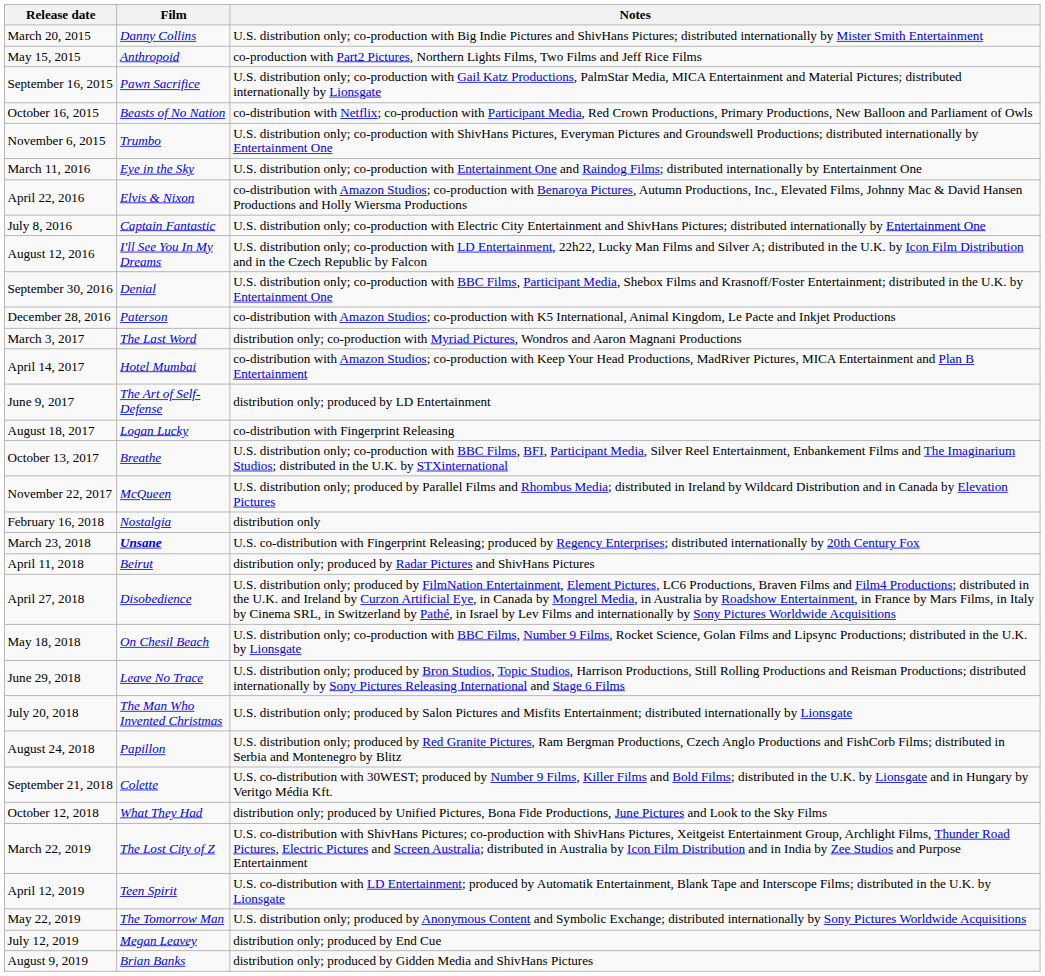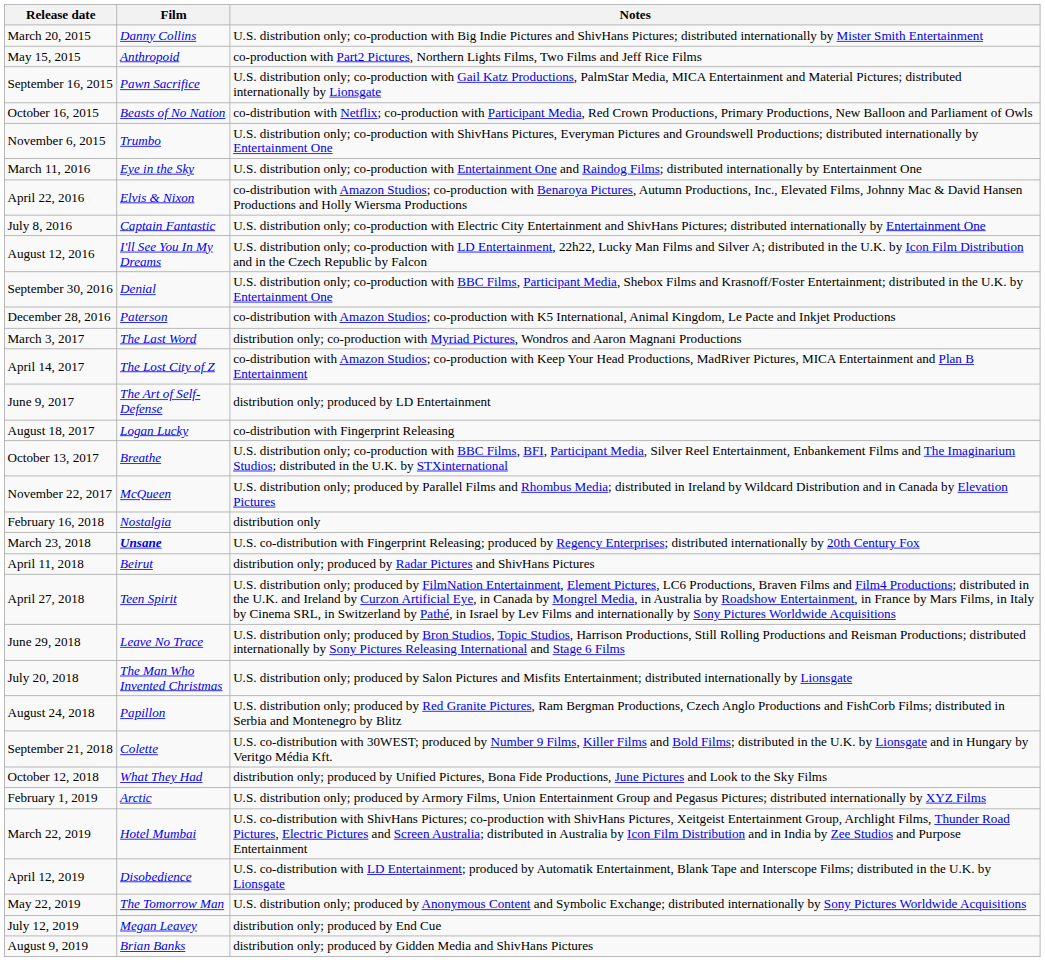 <table class="wikitable sortable" style="width:100%;">
 <tr>
 <th scope="col" style="width:130px;">Release date</th>
 <th>Film</th>
 <th>Notes</th>
 </tr>
 <tr>
 <td>March 20, 2015</td>
 <td><em><a href='#'>Danny Collins</a></em></td>
 <td>U.S. distribution only; co-production with Big Indie Pictures and ShivHans Pictures; distributed internationally by <a href='#'>Mister Smith Entertainment</a></td>
 </tr>
 <tr>
 <td>May 15, 2015</td>
 <td><em><a href='#'>Anthropoid</a></em></td>
 <td>co-production with <a href='#'>Part2 Pictures</a>, Northern Lights Films, Two Films and Jeff Rice Films</td>
 </tr>
 <tr>
 <td>September 16, 2015</td>
 <td><em><a href='#'>Pawn Sacrifice</a></em></td>
 <td>U.S. distribution only; co-production with <a href='#'>Gail Katz Productions</a>, PalmStar Media, MICA Entertainment and Material Pictures; distributed internationally by <a href='#'>Lionsgate</a></td>
 </tr>
 <tr>
 <td>October 16, 2015</td>
 <td><em><a href='#'>Beasts of No Nation</a></em></td>
 <td>co-distribution with <a href='#'>Netflix</a>; co-production with <a href='#'>Participant Media</a>, Red Crown Productions, Primary Productions, New Balloon and Parliament of Owls</td>
 </tr>
 <tr>
 <td>November 6, 2015</td>
 <td><em><a href='#'>Trumbo</a></em></td>
 <td>U.S. distribution only; co-production with ShivHans Pictures, Everyman Pictures and Groundswell Productions; distributed internationally by <a href='#'>Entertainment One</a></td>
 </tr>
 <tr>
 <td>March 11, 2016</td>
 <td><em><a href='#'>Eye in the Sky</a></em></td>
 <td>U.S. distribution only; co-production with <a href='#'>Entertainment One</a> and <a href='#'>Raindog Films</a>; distributed internationally by Entertainment One</td>
 </tr>
 <tr>
 <td>April 22, 2016</td>
 <td><em><a href='#'>Elvis & Nixon</a></em></td>
 <td>co-distribution with <a href='#'>Amazon Studios</a>; co-production with <a href='#'>Benaroya Pictures</a>, Autumn Productions, Inc., Elevated Films, Johnny Mac & David Hansen Productions and Holly Wiersma Productions</td>
 </tr>
 <tr>
 <td>July 8, 2016</td>
 <td><em><a href='#'>Captain Fantastic</a></em></td>
 <td>U.S. distribution only; co-production with Electric City Entertainment and ShivHans Pictures; distributed internationally by <a href='#'>Entertainment One</a></td>
 </tr>
 <tr>
 <td>August 12, 2016</td>
 <td><em><a href='#'>I'll See You In My Dreams</a></em></td>
 <td>U.S. distribution only; co-production with <a href='#'>LD Entertainment</a>, 22h22, Lucky Man Films and Silver A; distributed in the U.K. by <a href='#'>Icon Film Distribution</a> and in the Czech Republic by Falcon</td>
 </tr>
 <tr>
 <td>September 30, 2016</td>
 <td><em><a href='#'>Denial</a></em></td>
 <td>U.S. distribution only; co-production with <a href='#'>BBC Films</a>, <a href='#'>Participant Media</a>, Shebox Films and Krasnoff/Foster Entertainment; distributed in the U.K. by <a href='#'>Entertainment One</a></td>
 </tr>
 <tr>
 <td>December 28, 2016</td>
 <td><em><a href='#'>Paterson</a></em></td>
 <td>co-distribution with <a href='#'>Amazon Studios</a>; co-production with K5 International, Animal Kingdom, Le Pacte and Inkjet Productions</td>
 </tr>
 <tr>
 <td>March 3, 2017</td>
 <td><em><a href='#'>The Last Word</a></em></td>
 <td>distribution only; co-production with <a href='#'>Myriad Pictures</a>, Wondros and Aaron Magnani Productions</td>
 </tr>
 <tr>
 <td>April 14, 2017</td>
-<td><em><a href='#'>Hotel Mumbai</a></em></td>
+<td><em><a href='#'>The Lost City of Z</a></em></td>
 <td>co-distribution with <a href='#'>Amazon Studios</a>; co-production with Keep Your Head Productions, MadRiver Pictures, MICA Entertainment and <a href='#'>Plan B Entertainment</a></td>
 </tr>
 <tr>
 <td>June 9, 2017</td>
 <td><em><a href='#'>The Art of Self-Defense</a></em></td>
 <td>distribution only; produced by LD Entertainment</td>
 </tr>
 <tr>
 <td>August 18, 2017</td>
 <td><em><a href='#'>Logan Lucky</a></em></td>
 <td>co-distribution with Fingerprint Releasing</td>
 </tr>
 <tr>
 <td>October 13, 2017</td>
 <td><em><a href='#'>Breathe</a></em></td>
 <td>U.S. distribution only; co-production with <a href='#'>BBC Films</a>, <a href='#'>BFI</a>, <a href='#'>Participant Media</a>, Silver Reel Entertainment, Enbankement Films and <a href='#'>The Imaginarium Studios</a>; distributed in the U.K. by <a href='#'>STXinternational</a></td>
 </tr>
 <tr>
 <td>November 22, 2017</td>
 <td><em><a href='#'>McQueen</a></em></td>
 <td>U.S. distribution only; produced by Parallel Films and <a href='#'>Rhombus Media</a>; distributed in Ireland by Wildcard Distribution and in Canada by <a href='#'>Elevation Pictures</a></td>
 </tr>
 <tr>
 <td>February 16, 2018</td>
 <td><em><a href='#'>Nostalgia</a></em></td>
 <td>distribution only</td>
 </tr>
 <tr>
 <td>March 23, 2018</td>
 <td><strong><em><a href='#'>Unsane</a></em></strong></td>
 <td>U.S. co-distribution with Fingerprint Releasing; produced by <a href='#'>Regency Enterprises</a>; distributed internationally by <a href='#'>20th Century Fox</a></td>
 </tr>
 <tr>
 <td>April 11, 2018</td>
 <td><em><a href='#'>Beirut</a></em></td>
 <td>distribution only; produced by <a href='#'>Radar Pictures</a> and ShivHans Pictures</td>
 </tr>
 <tr>
 <td>April 27, 2018</td>
-<td><em><a href='#'>Disobedience</a></em></td>
+<td><em><a href='#'>Teen Spirit</a></em></td>
 <td>U.S. distribution only; produced by <a href='#'>FilmNation Entertainment</a>, <a href='#'>Element Pictures</a>, LC6 Productions, Braven Films and <a href='#'>Film4 Productions</a>; distributed in the U.K. and Ireland by <a href='#'>Curzon Artificial Eye</a>, in Canada by <a href='#'>Mongrel Media</a>, in Australia by <a href='#'>Roadshow Entertainment</a>, in France by Mars Films, in Italy by Cinema SRL, in Switzerland by <a href='#'>Pathé</a>, in Israel by Lev Films and internationally by <a href='#'>Sony Pictures Worldwide Acquisitions</a></td>
-</tr>
-<tr>
-<td>May 18, 2018</td>
-<td><em><a href='#'>On Chesil Beach</a></em></td>
-<td>U.S. distribution only; co-production with <a href='#'>BBC Films</a>, <a href='#'>Number 9 Films</a>, Rocket Science, Golan Films and Lipsync Productions; distributed in the U.K. by <a href='#'>Lionsgate</a></td>
 </tr>
 <tr>
 <td>June 29, 2018</td>
 <td><em><a href='#'>Leave No Trace</a></em></td>
 <td>U.S. distribution only; produced by <a href='#'>Bron Studios</a>, <a href='#'>Topic Studios</a>, Harrison Productions, Still Rolling Productions and Reisman Productions; distributed internationally by <a href='#'>Sony Pictures Releasing International</a> and <a href='#'>Stage 6 Films</a></td>
 </tr>
 <tr>
 <td>July 20, 2018</td>
 <td><em><a href='#'>The Man Who Invented Christmas</a></em></td>
 <td>U.S. distribution only; produced by Salon Pictures and Misfits Entertainment; distributed internationally by <a href='#'>Lionsgate</a></td>
 </tr>
 <tr>
 <td>August 24, 2018</td>
 <td><em><a href='#'>Papillon</a></em></td>
 <td>U.S. distribution only; produced by <a href='#'>Red Granite Pictures</a>, Ram Bergman Productions, Czech Anglo Productions and FishCorb Films; distributed in Serbia and Montenegro by Blitz</td>
 </tr>
 <tr>
 <td>September 21, 2018</td>
 <td><em><a href='#'>Colette</a></em></td>
 <td>U.S. co-distribution with 30WEST; produced by <a href='#'>Number 9 Films</a>, <a href='#'>Killer Films</a> and <a href='#'>Bold Films</a>; distributed in the U.K. by <a href='#'>Lionsgate</a> and in Hungary by Veritgo Média Kft.</td>
 </tr>
 <tr>
 <td>October 12, 2018</td>
 <td><em><a href='#'>What They Had</a></em></td>
 <td>distribution only; produced by Unified Pictures, Bona Fide Productions, <a href='#'>June Pictures</a> and Look to the Sky Films</td>
 </tr>
 <tr>
+<td>February 1, 2019</td>
+<td><em><a href='#'>Arctic</a></em></td>
+<td>U.S. distribution only; produced by Armory Films, Union Entertainment Group and Pegasus Pictures; distributed internationally by <a href='#'>XYZ Films</a></td>
+</tr>
+<tr>
 <td>March 22, 2019</td>
-<td><em><a href='#'>The Lost City of Z</a></em></td>
+<td><em><a href='#'>Hotel Mumbai</a></em></td>
 <td>U.S. co-distribution with ShivHans Pictures; co-production with ShivHans Pictures, Xeitgeist Entertainment Group, Archlight Films, <a href='#'>Thunder Road Pictures</a>, <a href='#'>Electric Pictures</a> and <a href='#'>Screen Australia</a>; distributed in Australia by <a href='#'>Icon Film Distribution</a> and in India by <a href='#'>Zee Studios</a> and Purpose Entertainment</td>
 </tr>
 <tr>
 <td>April 12, 2019</td>
-<td><em><a href='#'>Teen Spirit</a></em></td>
+<td><em><a href='#'>Disobedience</a></em></td>
 <td>U.S. co-distribution with <a href='#'>LD Entertainment</a>; produced by Automatik Entertainment, Blank Tape and Interscope Films; distributed in the U.K. by <a href='#'>Lionsgate</a></td>
 </tr>
 <tr>
 <td>May 22, 2019</td>
 <td><em><a href='#'>The Tomorrow Man</a></em></td>
 <td>U.S. distribution only; produced by <a href='#'>Anonymous Content</a> and Symbolic Exchange; distributed internationally by <a href='#'>Sony Pictures Worldwide Acquisitions</a></td>
 </tr>
 <tr>
 <td>July 12, 2019</td>
 <td><em><a href='#'>Megan Leavey</a></em></td>
 <td>distribution only; produced by End Cue</td>
 </tr>
 <tr>
 <td>August 9, 2019</td>
 <td><em><a href='#'>Brian Banks</a></em></td>
 <td>distribution only; produced by Gidden Media and ShivHans Pictures</td>
 </tr>
 </table>
